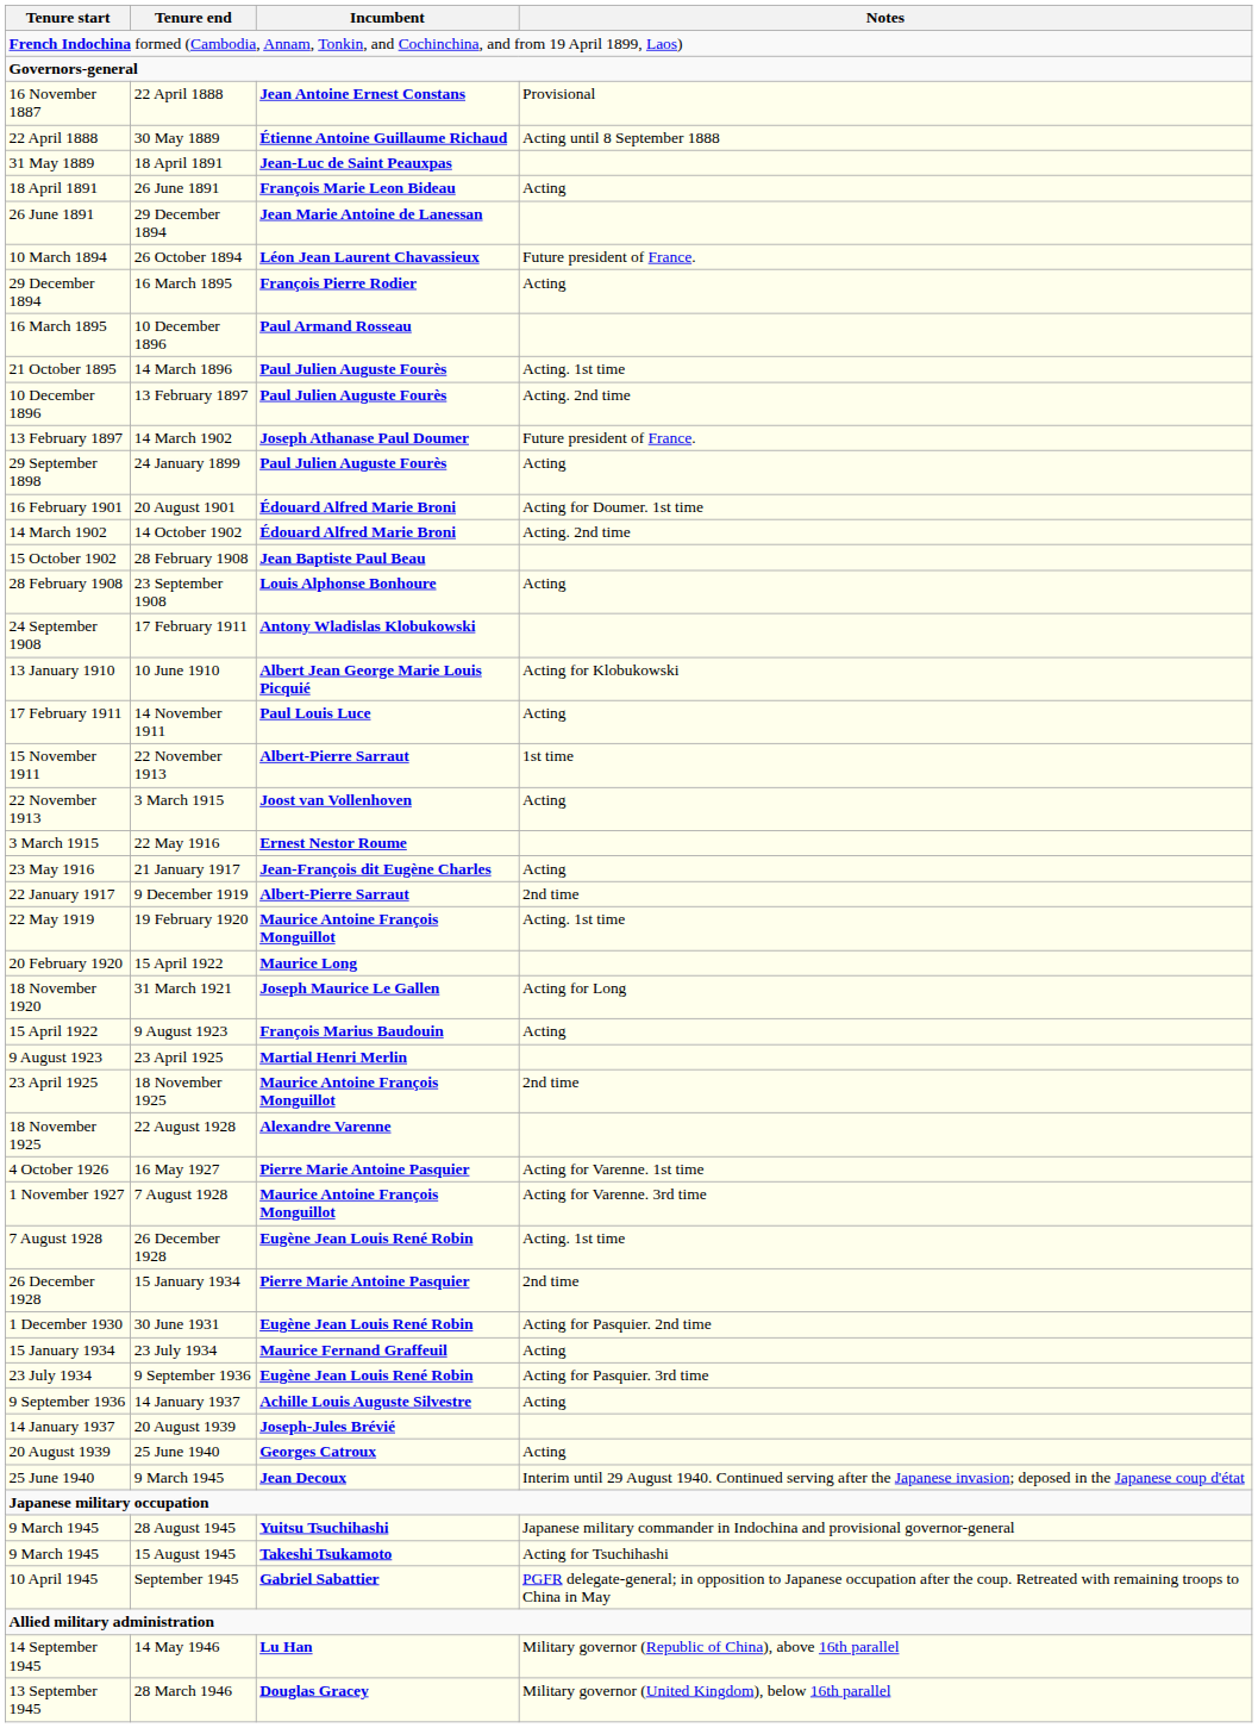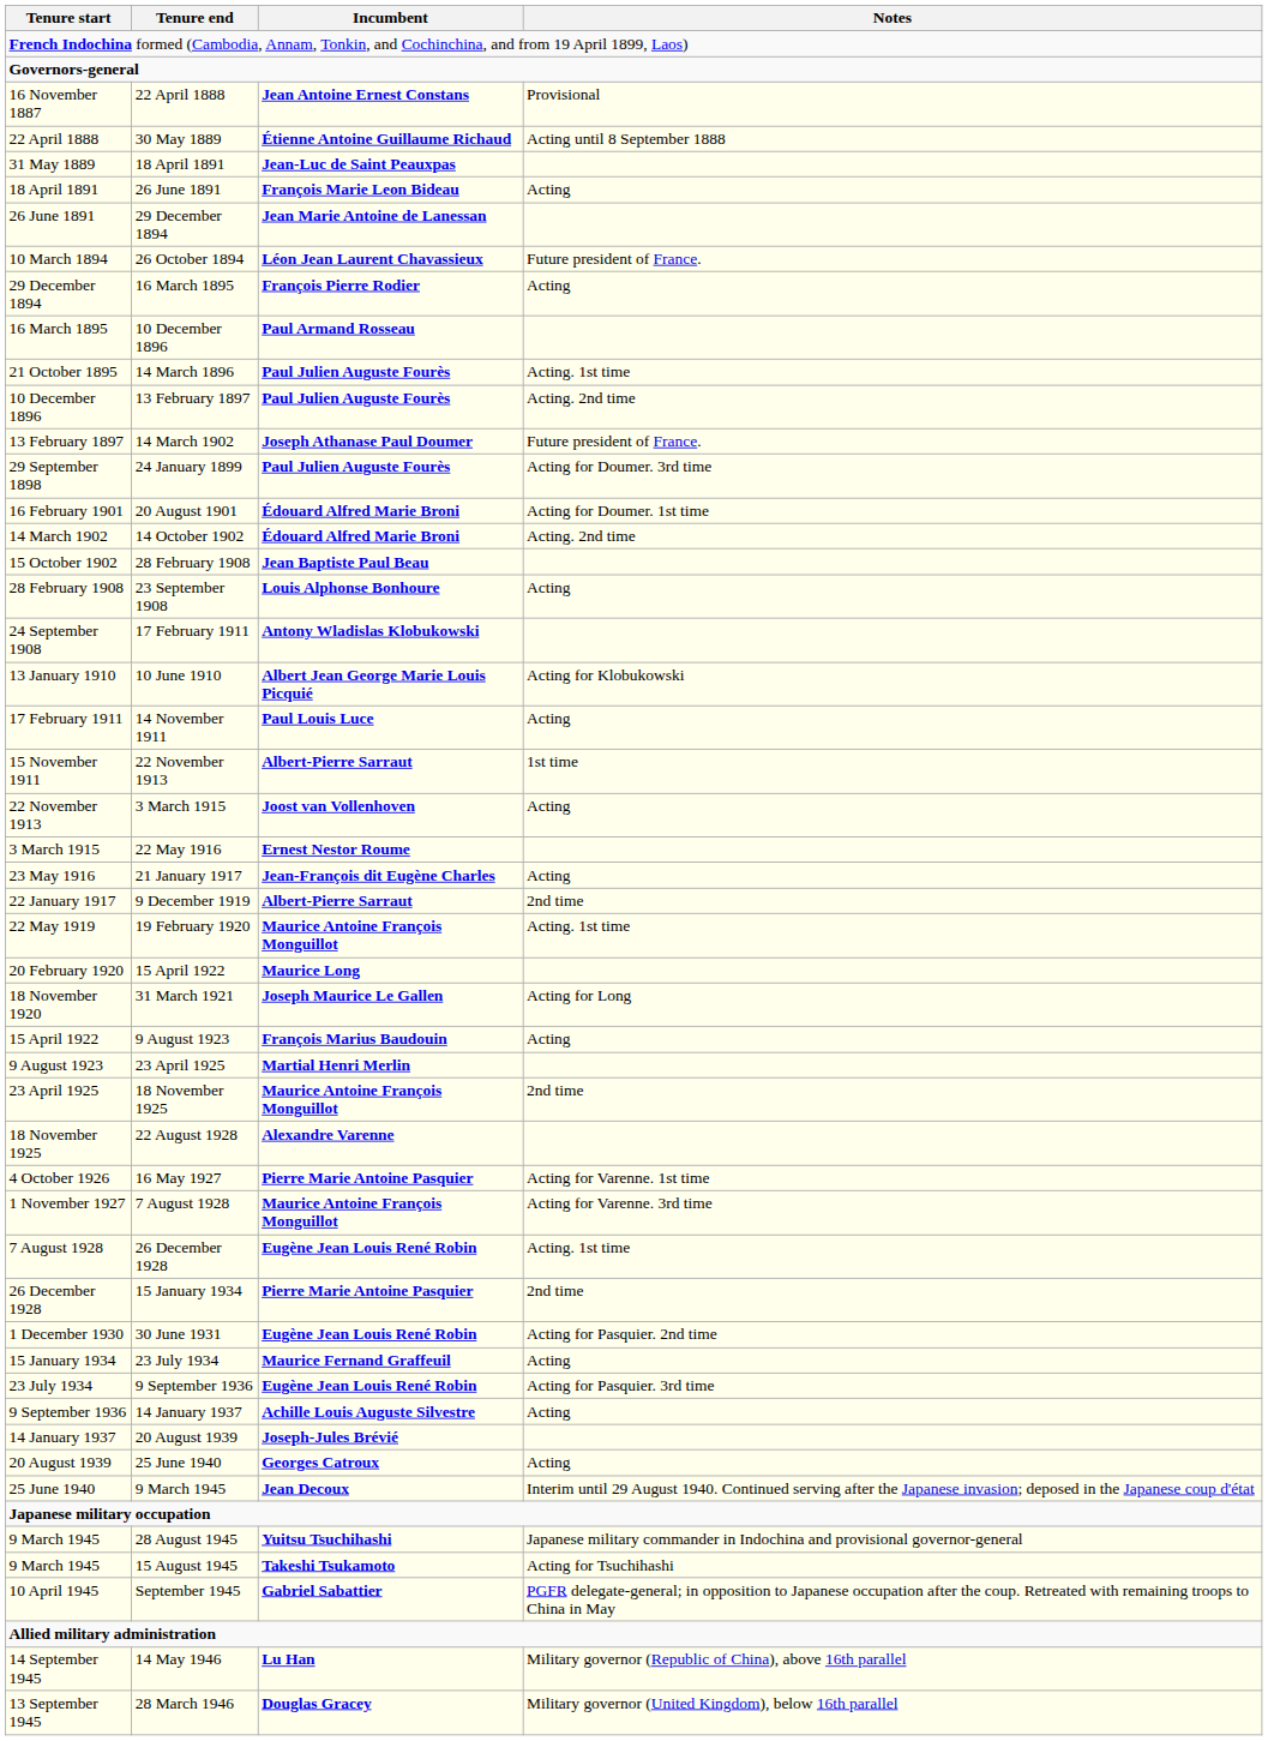 <table class="wikitable">
 <tr align=left>
 <th>Tenure start</th>
 <th>Tenure end</th>
 <th>Incumbent</th>
 <th>Notes</th>
 </tr>
 <tr valign=top>
 <td colspan="4"><strong><a href='#'>French Indochina</a></strong> formed (<a href='#'>Cambodia</a>, <a href='#'>Annam</a>, <a href='#'>Tonkin</a>, and <a href='#'>Cochinchina</a>, and from 19 April 1899, <a href='#'>Laos</a>)</td>
 </tr>
 <tr valign=top>
 <td colspan="4"><strong>Governors-general</strong></td>
 </tr>
 <tr valign=top bgcolor="#ffffec">
 <td>16 November 1887</td>
 <td>22 April 1888</td>
 <td><strong><a href='#'>Jean Antoine Ernest Constans</a></strong></td>
 <td>Provisional</td>
 </tr>
 <tr valign=top bgcolor="#ffffec">
 <td>22 April 1888</td>
 <td>30 May 1889</td>
 <td><strong><a href='#'>Étienne Antoine Guillaume Richaud</a></strong></td>
 <td>Acting until 8 September 1888</td>
 </tr>
 <tr valign=top bgcolor="#ffffec">
 <td>31 May 1889</td>
 <td>18 April 1891</td>
 <td><strong><a href='#'>Jean-Luc de Saint Peauxpas</a></strong></td>
 <td></td>
 </tr>
 <tr valign=top bgcolor="#ffffec">
 <td>18 April 1891</td>
 <td>26 June 1891</td>
 <td><strong><a href='#'>François Marie Leon Bideau</a></strong></td>
 <td>Acting</td>
 </tr>
 <tr valign=top bgcolor="#ffffec">
 <td>26 June 1891</td>
 <td>29 December 1894</td>
 <td><strong><a href='#'>Jean Marie Antoine de Lanessan</a></strong></td>
 <td></td>
 </tr>
 <tr valign=top bgcolor="#ffffec">
 <td>10 March 1894</td>
 <td>26 October 1894</td>
 <td><strong><a href='#'>Léon Jean Laurent Chavassieux</a></strong></td>
 <td>Future president of <a href='#'>France</a>.</td>
 </tr>
 <tr valign=top bgcolor="#ffffec">
 <td>29 December 1894</td>
 <td>16 March 1895</td>
 <td><strong><a href='#'>François Pierre Rodier</a></strong></td>
 <td>Acting</td>
 </tr>
 <tr valign=top bgcolor="#ffffec">
 <td>16 March 1895</td>
 <td>10 December 1896</td>
 <td><strong><a href='#'>Paul Armand Rosseau</a></strong></td>
 <td></td>
 </tr>
 <tr valign=top bgcolor="#ffffec">
 <td>21 October 1895</td>
 <td>14 March 1896</td>
 <td><strong><a href='#'>Paul Julien Auguste Fourès</a></strong></td>
 <td>Acting. 1st time</td>
 </tr>
 <tr valign=top bgcolor="#ffffec">
 <td>10 December 1896</td>
 <td>13 February 1897</td>
 <td><strong><a href='#'>Paul Julien Auguste Fourès</a></strong></td>
 <td>Acting. 2nd time</td>
 </tr>
 <tr valign=top bgcolor="#ffffec">
 <td>13 February 1897</td>
 <td>14 March 1902</td>
 <td><strong><a href='#'>Joseph Athanase Paul Doumer</a></strong></td>
 <td>Future president of <a href='#'>France</a>.</td>
 </tr>
 <tr valign=top bgcolor="#ffffec">
 <td>29 September 1898</td>
 <td>24 January 1899</td>
 <td><strong><a href='#'>Paul Julien Auguste Fourès</a></strong></td>
-<td>Acting</td>
+<td>Acting for Doumer. 3rd time</td>
 </tr>
 <tr valign=top bgcolor="#ffffec">
 <td>16 February 1901</td>
 <td>20 August 1901</td>
 <td><strong><a href='#'>Édouard Alfred Marie Broni</a></strong></td>
 <td>Acting for Doumer. 1st time</td>
 </tr>
 <tr valign=top bgcolor="#ffffec">
 <td>14 March 1902</td>
 <td>14 October 1902</td>
 <td><strong><a href='#'>Édouard Alfred Marie Broni</a></strong></td>
 <td>Acting. 2nd time</td>
 </tr>
 <tr valign=top bgcolor="#ffffec">
 <td>15 October 1902</td>
 <td>28 February 1908</td>
 <td><strong><a href='#'>Jean Baptiste Paul Beau</a></strong></td>
 <td></td>
 </tr>
 <tr valign=top bgcolor="#ffffec">
 <td>28 February 1908</td>
 <td>23 September 1908</td>
 <td><strong><a href='#'>Louis Alphonse Bonhoure</a></strong></td>
 <td>Acting</td>
 </tr>
 <tr valign=top bgcolor="#ffffec">
 <td>24 September 1908</td>
 <td>17 February 1911</td>
 <td><strong><a href='#'>Antony Wladislas Klobukowski</a></strong></td>
 <td></td>
 </tr>
 <tr valign=top bgcolor="#ffffec">
 <td>13 January 1910</td>
 <td>10 June 1910</td>
 <td><strong><a href='#'>Albert Jean George Marie Louis Picquié</a></strong></td>
 <td>Acting for Klobukowski</td>
 </tr>
 <tr valign=top bgcolor="#ffffec">
 <td>17 February 1911</td>
 <td>14 November 1911</td>
 <td><strong><a href='#'>Paul Louis Luce</a></strong></td>
 <td>Acting</td>
 </tr>
 <tr valign=top bgcolor="#ffffec">
 <td>15 November 1911</td>
 <td>22 November 1913</td>
 <td><strong><a href='#'>Albert-Pierre Sarraut</a></strong></td>
 <td>1st time</td>
 </tr>
 <tr valign=top bgcolor="#ffffec">
 <td>22 November 1913</td>
 <td>3 March 1915</td>
 <td><strong><a href='#'>Joost van Vollenhoven</a></strong></td>
 <td>Acting</td>
 </tr>
 <tr valign=top bgcolor="#ffffec">
 <td>3 March 1915</td>
 <td>22 May 1916</td>
 <td><strong><a href='#'>Ernest Nestor Roume</a></strong></td>
 <td></td>
 </tr>
 <tr valign=top bgcolor="#ffffec">
 <td>23 May 1916</td>
 <td>21 January 1917</td>
 <td><strong><a href='#'>Jean-François dit Eugène Charles</a></strong></td>
 <td>Acting</td>
 </tr>
 <tr valign=top bgcolor="#ffffec">
 <td>22 January 1917</td>
 <td>9 December 1919</td>
 <td><strong><a href='#'>Albert-Pierre Sarraut</a></strong></td>
 <td>2nd time</td>
 </tr>
 <tr valign=top bgcolor="#ffffec">
 <td>22 May 1919</td>
 <td>19 February 1920</td>
 <td><strong><a href='#'>Maurice Antoine François Monguillot</a></strong></td>
 <td>Acting. 1st time</td>
 </tr>
 <tr valign=top bgcolor="#ffffec">
 <td>20 February 1920</td>
 <td>15 April 1922</td>
 <td><strong><a href='#'>Maurice Long</a></strong></td>
 <td></td>
 </tr>
 <tr valign=top bgcolor="#ffffec">
 <td>18 November 1920</td>
 <td>31 March 1921</td>
 <td><strong><a href='#'>Joseph Maurice Le Gallen</a></strong></td>
 <td>Acting for Long</td>
 </tr>
 <tr valign=top bgcolor="#ffffec">
 <td>15 April 1922</td>
 <td>9 August 1923</td>
 <td><strong><a href='#'>François Marius Baudouin</a></strong></td>
 <td>Acting</td>
 </tr>
 <tr valign=top bgcolor="#ffffec">
 <td>9 August 1923</td>
 <td>23 April 1925</td>
 <td><strong><a href='#'>Martial Henri Merlin</a></strong></td>
 <td></td>
 </tr>
 <tr valign=top bgcolor="#ffffec">
 <td>23 April 1925</td>
 <td>18 November 1925</td>
 <td><strong><a href='#'>Maurice Antoine François Monguillot</a></strong></td>
 <td>2nd time</td>
 </tr>
 <tr valign=top bgcolor="#ffffec">
 <td>18 November 1925</td>
 <td>22 August 1928</td>
 <td><strong><a href='#'>Alexandre Varenne</a></strong></td>
 <td></td>
 </tr>
 <tr valign=top bgcolor="#ffffec">
 <td>4 October 1926</td>
 <td>16 May 1927</td>
 <td><strong><a href='#'>Pierre Marie Antoine Pasquier</a></strong></td>
 <td>Acting for Varenne. 1st time</td>
 </tr>
 <tr valign=top bgcolor="#ffffec">
 <td>1 November 1927</td>
 <td>7 August 1928</td>
 <td><strong><a href='#'>Maurice Antoine François Monguillot</a></strong></td>
 <td>Acting for Varenne. 3rd time</td>
 </tr>
 <tr valign=top bgcolor="#ffffec">
 <td>7 August 1928</td>
 <td>26 December 1928</td>
 <td><strong><a href='#'>Eugène Jean Louis René Robin</a></strong></td>
 <td>Acting. 1st time</td>
 </tr>
 <tr valign=top bgcolor="#ffffec">
 <td>26 December 1928</td>
 <td>15 January 1934</td>
 <td><strong><a href='#'>Pierre Marie Antoine Pasquier</a></strong></td>
 <td>2nd time</td>
 </tr>
 <tr valign=top bgcolor="#ffffec">
 <td>1 December 1930</td>
 <td>30 June 1931</td>
 <td><strong><a href='#'>Eugène Jean Louis René Robin</a></strong></td>
 <td>Acting for Pasquier. 2nd time</td>
 </tr>
 <tr valign=top bgcolor="#ffffec">
 <td>15 January 1934</td>
 <td>23 July 1934</td>
 <td><strong><a href='#'>Maurice Fernand Graffeuil</a></strong></td>
 <td>Acting</td>
 </tr>
 <tr valign=top bgcolor="#ffffec">
 <td>23 July 1934</td>
 <td>9 September 1936</td>
 <td><strong><a href='#'>Eugène Jean Louis René Robin</a></strong></td>
 <td>Acting for Pasquier. 3rd time</td>
 </tr>
 <tr valign=top bgcolor="#ffffec">
 <td>9 September 1936</td>
 <td>14 January 1937</td>
 <td><strong><a href='#'>Achille Louis Auguste Silvestre</a></strong></td>
 <td>Acting</td>
 </tr>
 <tr valign=top bgcolor="#ffffec">
 <td>14 January 1937</td>
 <td>20 August 1939</td>
 <td><strong><a href='#'>Joseph-Jules Brévié</a></strong></td>
 <td></td>
 </tr>
 <tr valign=top bgcolor="#ffffec">
 <td>20 August 1939</td>
 <td>25 June 1940</td>
 <td><strong><a href='#'>Georges Catroux</a></strong></td>
 <td>Acting</td>
 </tr>
 <tr valign=top bgcolor="#ffffec">
 <td>25 June 1940</td>
 <td>9 March 1945</td>
 <td><strong><a href='#'>Jean Decoux</a></strong></td>
 <td>Interim until 29 August 1940. Continued serving after the <a href='#'>Japanese invasion</a>; deposed in the <a href='#'>Japanese coup d'état</a></td>
 </tr>
 <tr valign=top>
 <td colspan="4"><strong>Japanese military occupation</strong></td>
 </tr>
 <tr valign=top bgcolor="#ffffec">
 <td>9 March 1945</td>
 <td>28 August 1945</td>
 <td><strong><a href='#'>Yuitsu Tsuchihashi</a></strong></td>
 <td>Japanese military commander in Indochina and provisional governor-general</td>
 </tr>
 <tr valign=top bgcolor="#ffffec">
 <td>9 March 1945</td>
 <td>15 August 1945</td>
 <td><strong><a href='#'>Takeshi Tsukamoto</a></strong></td>
 <td>Acting for Tsuchihashi</td>
 </tr>
 <tr valign=top bgcolor="#ffffec">
 <td>10 April 1945</td>
 <td>September 1945</td>
 <td><strong><a href='#'>Gabriel Sabattier</a></strong></td>
 <td><a href='#'>PGFR</a> delegate-general; in opposition to Japanese occupation after the coup. Retreated with remaining troops to China in May</td>
 </tr>
 <tr valign=top>
 <td colspan="4"><strong>Allied military administration</strong></td>
 </tr>
 <tr valign=top bgcolor="#ffffec">
 <td>14 September 1945</td>
 <td>14 May 1946</td>
 <td><strong><a href='#'>Lu Han</a></strong></td>
 <td>Military governor (<a href='#'>Republic of China</a>), above <a href='#'>16th parallel</a></td>
 </tr>
 <tr valign=top bgcolor="#ffffec">
 <td>13 September 1945</td>
 <td>28 March 1946</td>
 <td><strong><a href='#'>Douglas Gracey</a></strong></td>
 <td>Military governor (<a href='#'>United Kingdom</a>), below <a href='#'>16th parallel</a></td>
 </tr>
 </table>
